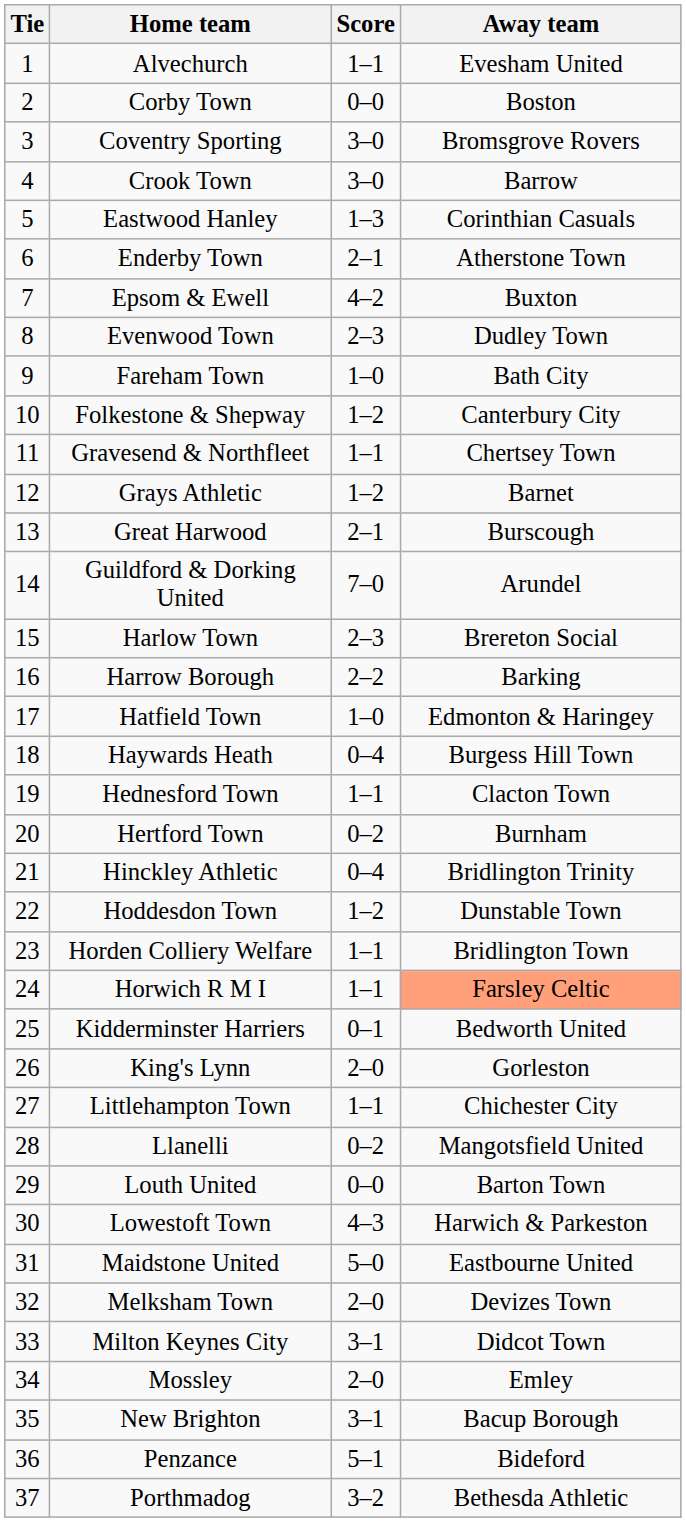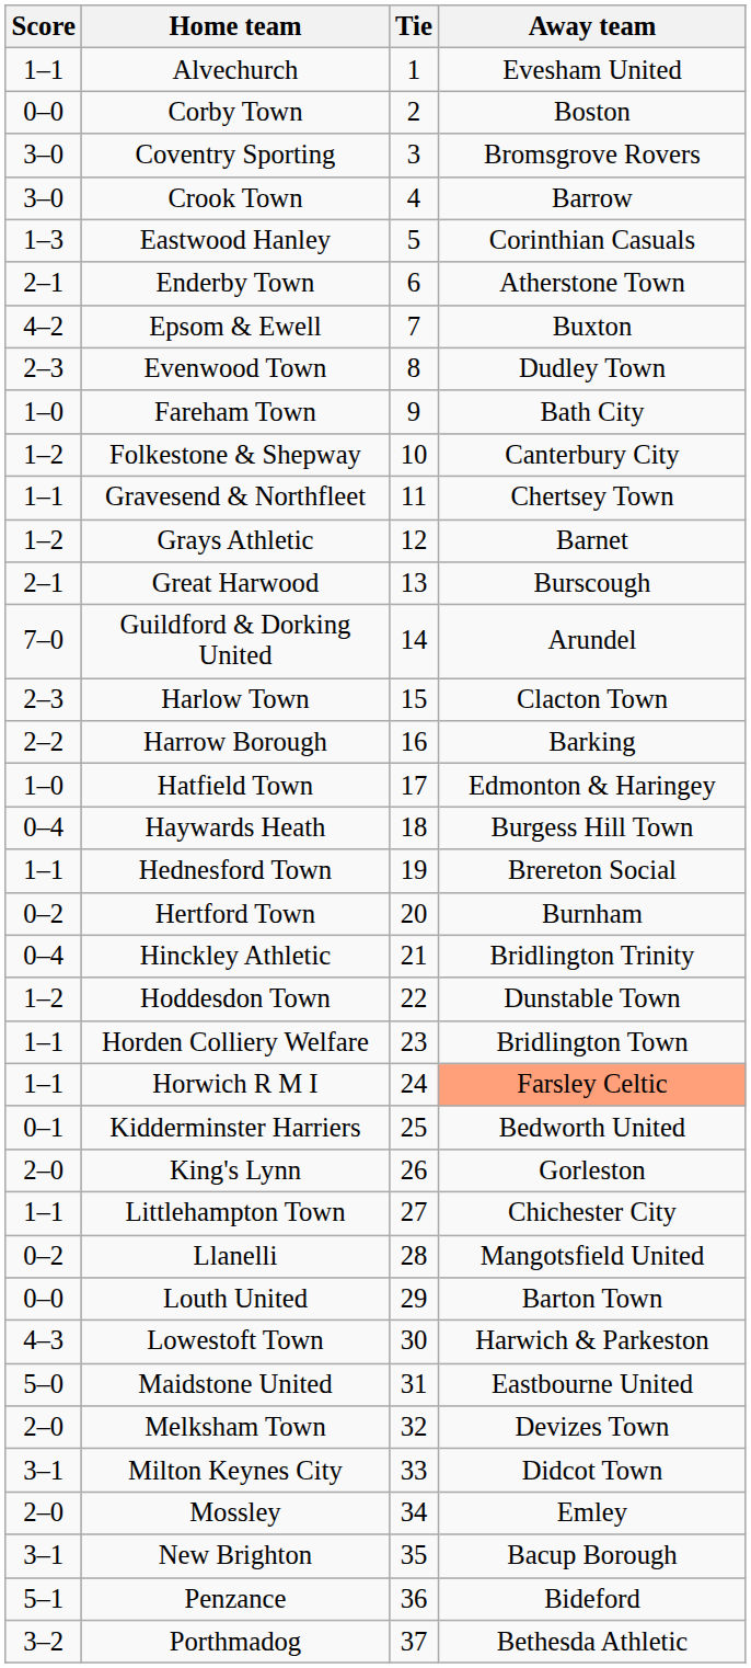 <table class="wikitable" style="text-align:center;">
 <tr>
+<th width=20>Score</th>
+<th width=175>Home team</th>
 <th width=20>Tie</th>
-<th width=175>Home team</th>
-<th width=20>Score</th>
 <th width=175>Away team</th>
 </tr>
 <tr>
+<td>1–1</td>
+<td>Alvechurch</td>
 <td>1</td>
-<td>Alvechurch</td>
-<td>1–1</td>
 <td>Evesham United</td>
 </tr>
 <tr>
+<td>0–0</td>
+<td>Corby Town</td>
 <td>2</td>
-<td>Corby Town</td>
-<td>0–0</td>
 <td>Boston</td>
 </tr>
 <tr>
+<td>3–0</td>
+<td>Coventry Sporting</td>
 <td>3</td>
-<td>Coventry Sporting</td>
-<td>3–0</td>
 <td>Bromsgrove Rovers</td>
 </tr>
 <tr>
+<td>3–0</td>
+<td>Crook Town</td>
 <td>4</td>
-<td>Crook Town</td>
-<td>3–0</td>
 <td>Barrow</td>
 </tr>
 <tr>
+<td>1–3</td>
+<td>Eastwood Hanley</td>
 <td>5</td>
-<td>Eastwood Hanley</td>
-<td>1–3</td>
 <td>Corinthian Casuals</td>
 </tr>
 <tr>
+<td>2–1</td>
+<td>Enderby Town</td>
 <td>6</td>
-<td>Enderby Town</td>
-<td>2–1</td>
 <td>Atherstone Town</td>
 </tr>
 <tr>
+<td>4–2</td>
+<td>Epsom & Ewell</td>
 <td>7</td>
-<td>Epsom & Ewell</td>
-<td>4–2</td>
 <td>Buxton</td>
 </tr>
 <tr>
+<td>2–3</td>
+<td>Evenwood Town</td>
 <td>8</td>
-<td>Evenwood Town</td>
-<td>2–3</td>
 <td>Dudley Town</td>
 </tr>
 <tr>
+<td>1–0</td>
+<td>Fareham Town</td>
 <td>9</td>
-<td>Fareham Town</td>
-<td>1–0</td>
 <td>Bath City</td>
 </tr>
 <tr>
+<td>1–2</td>
+<td>Folkestone & Shepway</td>
 <td>10</td>
-<td>Folkestone & Shepway</td>
-<td>1–2</td>
 <td>Canterbury City</td>
 </tr>
 <tr>
+<td>1–1</td>
+<td>Gravesend & Northfleet</td>
 <td>11</td>
-<td>Gravesend & Northfleet</td>
-<td>1–1</td>
 <td>Chertsey Town</td>
 </tr>
 <tr>
+<td>1–2</td>
+<td>Grays Athletic</td>
 <td>12</td>
-<td>Grays Athletic</td>
-<td>1–2</td>
 <td>Barnet</td>
 </tr>
 <tr>
+<td>2–1</td>
+<td>Great Harwood</td>
 <td>13</td>
-<td>Great Harwood</td>
-<td>2–1</td>
 <td>Burscough</td>
 </tr>
 <tr>
+<td>7–0</td>
+<td>Guildford & Dorking United</td>
 <td>14</td>
-<td>Guildford & Dorking United</td>
-<td>7–0</td>
 <td>Arundel</td>
 </tr>
 <tr>
+<td>2–3</td>
+<td>Harlow Town</td>
 <td>15</td>
-<td>Harlow Town</td>
-<td>2–3</td>
+<td>Clacton Town</td>
+</tr>
+<tr>
+<td>2–2</td>
+<td>Harrow Borough</td>
+<td>16</td>
+<td>Barking</td>
+</tr>
+<tr>
+<td>1–0</td>
+<td>Hatfield Town</td>
+<td>17</td>
+<td>Edmonton & Haringey</td>
+</tr>
+<tr>
+<td>0–4</td>
+<td>Haywards Heath</td>
+<td>18</td>
+<td>Burgess Hill Town</td>
+</tr>
+<tr>
+<td>1–1</td>
+<td>Hednesford Town</td>
+<td>19</td>
 <td>Brereton Social</td>
 </tr>
 <tr>
-<td>16</td>
-<td>Harrow Borough</td>
-<td>2–2</td>
-<td>Barking</td>
-</tr>
-<tr>
-<td>17</td>
-<td>Hatfield Town</td>
-<td>1–0</td>
-<td>Edmonton & Haringey</td>
-</tr>
-<tr>
-<td>18</td>
-<td>Haywards Heath</td>
-<td>0–4</td>
-<td>Burgess Hill Town</td>
-</tr>
-<tr>
-<td>19</td>
-<td>Hednesford Town</td>
-<td>1–1</td>
-<td>Clacton Town</td>
-</tr>
-<tr>
+<td>0–2</td>
+<td>Hertford Town</td>
 <td>20</td>
-<td>Hertford Town</td>
-<td>0–2</td>
 <td>Burnham</td>
 </tr>
 <tr>
+<td>0–4</td>
+<td>Hinckley Athletic</td>
 <td>21</td>
-<td>Hinckley Athletic</td>
-<td>0–4</td>
 <td>Bridlington Trinity</td>
 </tr>
 <tr>
+<td>1–2</td>
+<td>Hoddesdon Town</td>
 <td>22</td>
-<td>Hoddesdon Town</td>
-<td>1–2</td>
 <td>Dunstable Town</td>
 </tr>
 <tr>
+<td>1–1</td>
+<td>Horden Colliery Welfare</td>
 <td>23</td>
-<td>Horden Colliery Welfare</td>
-<td>1–1</td>
 <td>Bridlington Town</td>
 </tr>
 <tr>
+<td>1–1</td>
+<td>Horwich R M I</td>
 <td>24</td>
-<td>Horwich R M I</td>
-<td>1–1</td>
 <td style="background: lightsalmon;">Farsley Celtic</td>
 </tr>
 <tr>
+<td>0–1</td>
+<td>Kidderminster Harriers</td>
 <td>25</td>
-<td>Kidderminster Harriers</td>
-<td>0–1</td>
 <td>Bedworth United</td>
 </tr>
 <tr>
+<td>2–0</td>
+<td>King's Lynn</td>
 <td>26</td>
-<td>King's Lynn</td>
-<td>2–0</td>
 <td>Gorleston</td>
 </tr>
 <tr>
+<td>1–1</td>
+<td>Littlehampton Town</td>
 <td>27</td>
-<td>Littlehampton Town</td>
-<td>1–1</td>
 <td>Chichester City</td>
 </tr>
 <tr>
+<td>0–2</td>
+<td>Llanelli</td>
 <td>28</td>
-<td>Llanelli</td>
-<td>0–2</td>
 <td>Mangotsfield United</td>
 </tr>
 <tr>
+<td>0–0</td>
+<td>Louth United</td>
 <td>29</td>
-<td>Louth United</td>
-<td>0–0</td>
 <td>Barton Town</td>
 </tr>
 <tr>
+<td>4–3</td>
+<td>Lowestoft Town</td>
 <td>30</td>
-<td>Lowestoft Town</td>
-<td>4–3</td>
 <td>Harwich & Parkeston</td>
 </tr>
 <tr>
+<td>5–0</td>
+<td>Maidstone United</td>
 <td>31</td>
-<td>Maidstone United</td>
-<td>5–0</td>
 <td>Eastbourne United</td>
 </tr>
 <tr>
+<td>2–0</td>
+<td>Melksham Town</td>
 <td>32</td>
-<td>Melksham Town</td>
-<td>2–0</td>
 <td>Devizes Town</td>
 </tr>
 <tr>
+<td>3–1</td>
+<td>Milton Keynes City</td>
 <td>33</td>
-<td>Milton Keynes City</td>
-<td>3–1</td>
 <td>Didcot Town</td>
 </tr>
 <tr>
+<td>2–0</td>
+<td>Mossley</td>
 <td>34</td>
-<td>Mossley</td>
-<td>2–0</td>
 <td>Emley</td>
 </tr>
 <tr>
+<td>3–1</td>
+<td>New Brighton</td>
 <td>35</td>
-<td>New Brighton</td>
-<td>3–1</td>
 <td>Bacup Borough</td>
 </tr>
 <tr>
+<td>5–1</td>
+<td>Penzance</td>
 <td>36</td>
-<td>Penzance</td>
-<td>5–1</td>
 <td>Bideford</td>
 </tr>
 <tr>
+<td>3–2</td>
+<td>Porthmadog</td>
 <td>37</td>
-<td>Porthmadog</td>
-<td>3–2</td>
 <td>Bethesda Athletic</td>
 </tr>
 </table>
